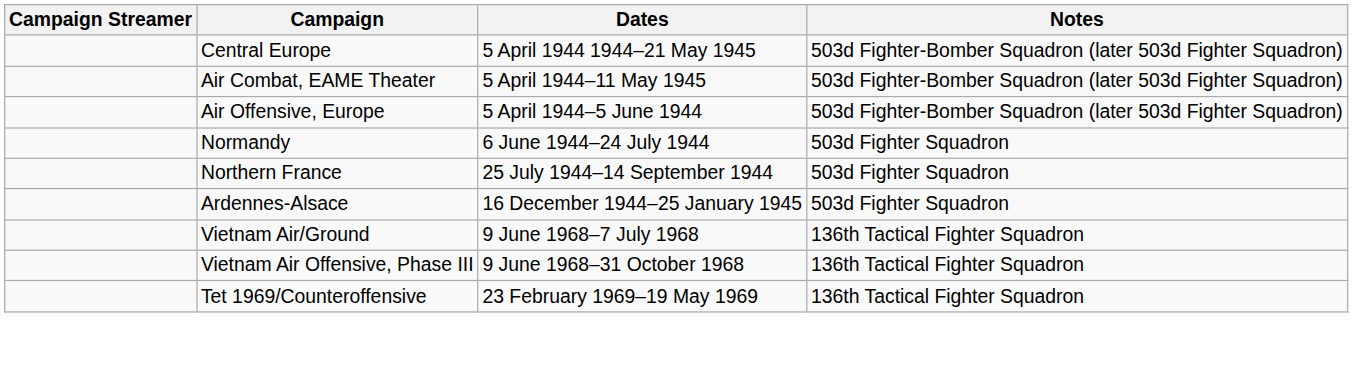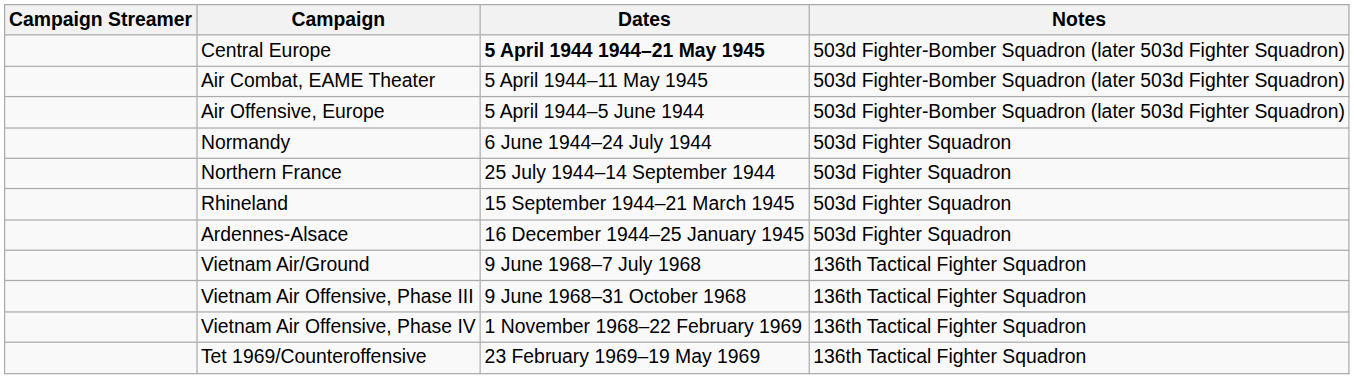 <table class="wikitable">
 <tr style="background:#efefef;">
 <th>Campaign Streamer</th>
 <th>Campaign</th>
 <th>Dates</th>
 <th>Notes</th>
 </tr>
 <tr>
 <td></td>
 <td>Central Europe</td>
-<td>5 April 1944 1944–21 May 1945</td>
+<td><strong>5 April 1944 1944–21 May 1945</strong></td>
 <td>503d Fighter-Bomber Squadron (later 503d Fighter Squadron)</td>
 </tr>
 <tr>
 <td></td>
 <td>Air Combat, EAME Theater</td>
 <td>5 April 1944–11 May 1945</td>
 <td>503d Fighter-Bomber Squadron (later 503d Fighter Squadron)</td>
 </tr>
 <tr>
 <td></td>
 <td>Air Offensive, Europe</td>
 <td>5 April 1944–5 June 1944</td>
 <td>503d Fighter-Bomber Squadron (later 503d Fighter Squadron)</td>
 </tr>
 <tr>
 <td></td>
 <td>Normandy</td>
 <td>6 June 1944–24 July 1944</td>
 <td>503d Fighter Squadron</td>
 </tr>
 <tr>
 <td></td>
 <td>Northern France</td>
 <td>25 July 1944–14 September 1944</td>
 <td>503d Fighter Squadron</td>
 </tr>
 <tr>
 <td></td>
+<td>Rhineland</td>
+<td>15 September 1944–21 March 1945</td>
+<td>503d Fighter Squadron</td>
+</tr>
+<tr>
+<td></td>
 <td>Ardennes-Alsace</td>
 <td>16 December 1944–25 January 1945</td>
 <td>503d Fighter Squadron</td>
 </tr>
 <tr>
 <td></td>
 <td>Vietnam Air/Ground</td>
 <td>9 June 1968–7 July 1968</td>
 <td>136th Tactical Fighter Squadron</td>
 </tr>
 <tr>
 <td></td>
 <td>Vietnam Air Offensive, Phase III</td>
 <td>9 June 1968–31 October 1968</td>
 <td>136th Tactical Fighter Squadron</td>
 </tr>
 <tr>
 <td></td>
+<td>Vietnam Air Offensive, Phase IV</td>
+<td>1 November 1968–22 February 1969</td>
+<td>136th Tactical Fighter Squadron</td>
+</tr>
+<tr>
+<td></td>
 <td>Tet 1969/Counteroffensive</td>
 <td>23 February 1969–19 May 1969</td>
 <td>136th Tactical Fighter Squadron</td>
 </tr>
 </table>
